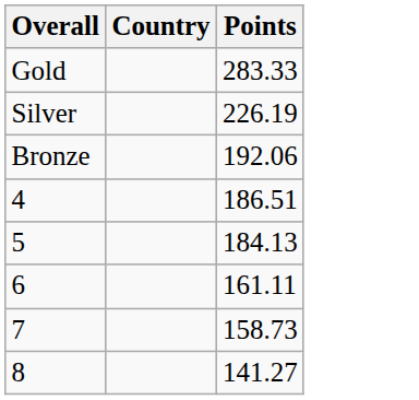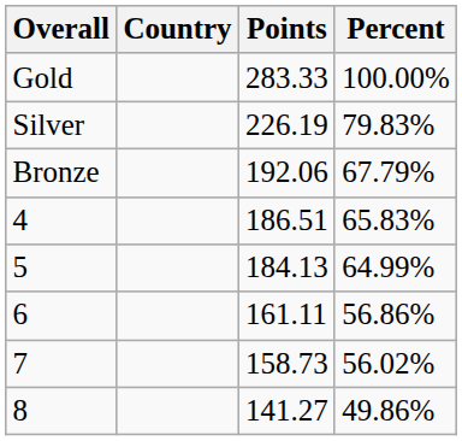 <table class="wikitable sortable" style="text-align: left;">
 <tr>
 <th>Overall</th>
 <th>Country</th>
 <th>Points</th>
+<th>Percent</th>
 </tr>
 <tr>
 <td> Gold</td>
 <td></td>
 <td>283.33</td>
+<td>100.00%</td>
 </tr>
 <tr>
 <td> Silver</td>
 <td></td>
 <td>226.19</td>
+<td>79.83%</td>
 </tr>
 <tr>
 <td> Bronze</td>
 <td></td>
 <td>192.06</td>
+<td>67.79%</td>
 </tr>
 <tr>
 <td>4</td>
 <td></td>
 <td>186.51</td>
+<td>65.83%</td>
 </tr>
 <tr>
 <td>5</td>
 <td></td>
 <td>184.13</td>
+<td>64.99%</td>
 </tr>
 <tr>
 <td>6</td>
 <td></td>
 <td>161.11</td>
+<td>56.86%</td>
 </tr>
 <tr>
 <td>7</td>
 <td></td>
 <td>158.73</td>
+<td>56.02%</td>
 </tr>
 <tr>
 <td>8</td>
 <td></td>
 <td>141.27</td>
+<td>49.86%</td>
 </tr>
 </table>
